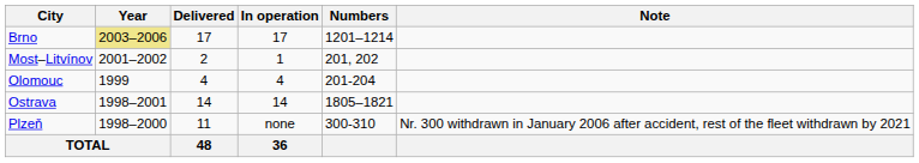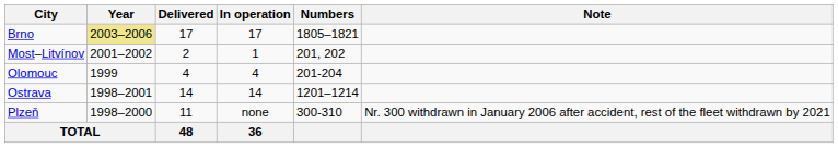 <table class="wikitable">
 <tr>
 <th>City</th>
 <th>Year</th>
 <th>Delivered</th>
 <th>In operation</th>
 <th>Numbers</th>
 <th>Note</th>
 </tr>
 <tr>
 <td><a href='#'>Brno</a> </td>
 <td style="background: khaki;">2003–2006</td>
 <td style="text-align:center;">17</td>
 <td style="text-align:center;">17</td>
-<td>1201–1214</td>
+<td>1805–1821</td>
 <td></td>
 </tr>
 <tr>
 <td><a href='#'>Most</a>–<a href='#'>Litvínov</a> </td>
 <td>2001–2002</td>
 <td style="text-align:center;">2</td>
 <td style="text-align:center;">1</td>
 <td>201, 202</td>
 <td></td>
 </tr>
 <tr>
 <td><a href='#'>Olomouc</a> </td>
 <td>1999</td>
 <td style="text-align:center;">4</td>
 <td style="text-align:center;">4</td>
 <td>201-204</td>
 <td></td>
 </tr>
 <tr>
 <td><a href='#'>Ostrava</a> </td>
 <td>1998–2001</td>
 <td style="text-align:center;">14</td>
 <td style="text-align:center;">14</td>
-<td>1805–1821</td>
+<td>1201–1214</td>
 <td></td>
 </tr>
 <tr>
 <td><a href='#'>Plzeň</a> </td>
 <td>1998–2000</td>
 <td style="text-align:center;">11</td>
 <td style="text-align:center;">none</td>
 <td>300-310</td>
 <td>Nr. 300 withdrawn in January 2006 after accident, rest of the fleet withdrawn by 2021</td>
 </tr>
 <tr style="text-align:center;">
 <th colspan="2">TOTAL</th>
 <th>48</th>
 <th>36</th>
 <th></th>
 <th></th>
 </tr>
 </table>
